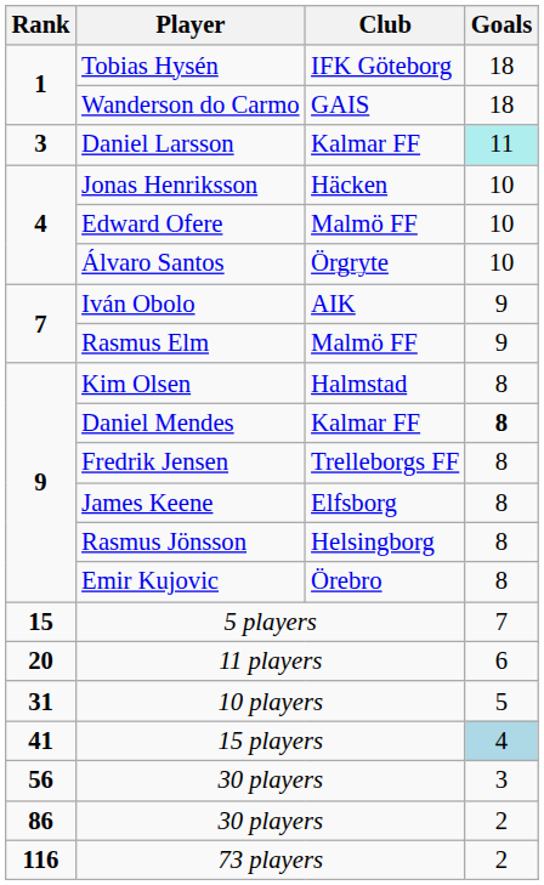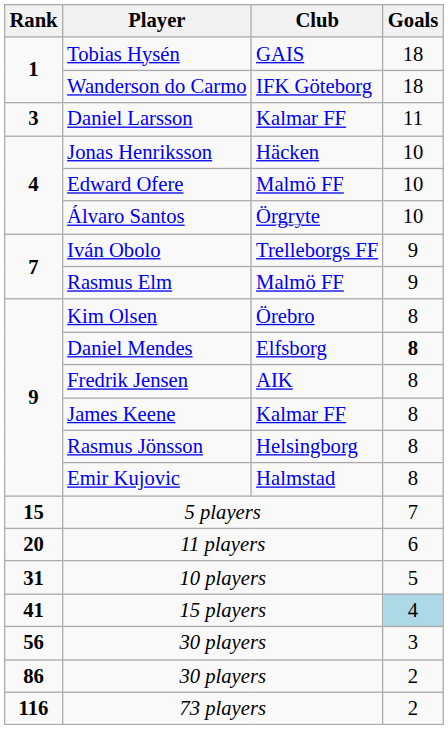 <table class="wikitable" style="text-align:center">
 <tr>
 <th>Rank</th>
 <th>Player</th>
 <th>Club</th>
 <th>Goals</th>
 </tr>
 <tr>
 <td rowspan="2"><strong>1</strong></td>
 <td align="left"> <a href='#'>Tobias Hysén</a></td>
-<td align="left"><a href='#'>IFK Göteborg</a></td>
+<td align="left"><a href='#'>GAIS</a></td>
 <td>18</td>
 </tr>
 <tr>
 <td align="left"> <a href='#'>Wanderson do Carmo</a></td>
-<td align="left"><a href='#'>GAIS</a></td>
+<td align="left"><a href='#'>IFK Göteborg</a></td>
 <td>18</td>
 </tr>
 <tr>
 <td rowspan="1"><strong>3</strong></td>
 <td align="left"> <a href='#'>Daniel Larsson</a></td>
 <td align="left"><a href='#'>Kalmar FF</a></td>
-<td style="background: paleturquoise;">11</td>
+<td>11</td>
 </tr>
 <tr>
 <td rowspan="3"><strong>4</strong></td>
 <td align="left"> <a href='#'>Jonas Henriksson</a></td>
 <td align="left"><a href='#'>Häcken</a></td>
 <td>10</td>
 </tr>
 <tr>
 <td align="left"> <a href='#'>Edward Ofere</a></td>
 <td align="left"><a href='#'>Malmö FF</a></td>
 <td>10</td>
 </tr>
 <tr>
 <td align="left"> <a href='#'>Álvaro Santos</a></td>
 <td align="left"><a href='#'>Örgryte</a></td>
 <td>10</td>
 </tr>
 <tr>
 <td rowspan="2"><strong>7</strong></td>
 <td align="left"> <a href='#'>Iván Obolo</a></td>
-<td align="left"><a href='#'>AIK</a></td>
+<td align="left"><a href='#'>Trelleborgs FF</a></td>
 <td>9</td>
 </tr>
 <tr>
 <td align="left"> <a href='#'>Rasmus Elm</a></td>
 <td align="left"><a href='#'>Malmö FF</a></td>
 <td>9</td>
 </tr>
 <tr>
 <td rowspan="6"><strong>9</strong></td>
 <td align="left"> <a href='#'>Kim Olsen</a></td>
-<td align="left"><a href='#'>Halmstad</a></td>
+<td align="left"><a href='#'>Örebro</a></td>
 <td>8</td>
 </tr>
 <tr>
 <td align="left"> <a href='#'>Daniel Mendes</a></td>
-<td align="left"><a href='#'>Kalmar FF</a></td>
+<td align="left"><a href='#'>Elfsborg</a></td>
 <td><strong>8</strong></td>
 </tr>
 <tr>
 <td align="left"> <a href='#'>Fredrik Jensen</a></td>
-<td align="left"><a href='#'>Trelleborgs FF</a></td>
+<td align="left"><a href='#'>AIK</a></td>
 <td>8</td>
 </tr>
 <tr>
 <td align="left"> <a href='#'>James Keene</a></td>
-<td align="left"><a href='#'>Elfsborg</a></td>
+<td align="left"><a href='#'>Kalmar FF</a></td>
 <td>8</td>
 </tr>
 <tr>
 <td align="left"> <a href='#'>Rasmus Jönsson</a></td>
 <td align="left"><a href='#'>Helsingborg</a></td>
 <td>8</td>
 </tr>
 <tr>
 <td align="left"> <a href='#'>Emir Kujovic</a></td>
-<td align="left"><a href='#'>Örebro</a></td>
+<td align="left"><a href='#'>Halmstad</a></td>
 <td>8</td>
 </tr>
 <tr>
 <td rowspan=1 align="center"><strong>15</strong></td>
 <td colspan=2 align="center"><em>5 players</em></td>
 <td rowspan=1 align="center">7</td>
 </tr>
 <tr>
 <td rowspan=1 align="center"><strong>20</strong></td>
 <td colspan=2 align="center"><em>11 players</em></td>
 <td rowspan=1 align="center">6</td>
 </tr>
 <tr>
 <td rowspan=1 align="center"><strong>31</strong></td>
 <td colspan=2 align="center"><em>10 players</em></td>
 <td rowspan=1 align="center">5</td>
 </tr>
 <tr>
 <td rowspan=1 align="center"><strong>41</strong></td>
 <td colspan=2 align="center"><em>15 players</em></td>
 <td rowspan=1 align="center" style="background: lightblue;">4</td>
 </tr>
 <tr>
 <td rowspan=1 align="center"><strong>56</strong></td>
 <td colspan=2 align="center"><em>30 players</em></td>
 <td rowspan=1 align="center">3</td>
 </tr>
 <tr>
 <td rowspan=1 align="center"><strong>86</strong></td>
 <td colspan=2 align="center"><em>30 players</em></td>
 <td rowspan=1 align="center">2</td>
 </tr>
 <tr>
 <td rowspan=1 align="center"><strong>116</strong></td>
 <td colspan=2 align="center"><em>73 players</em></td>
 <td rowspan=1 align="center">2</td>
 </tr>
 </table>
